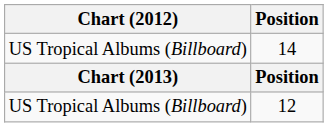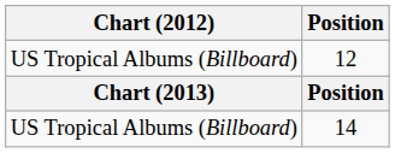 <table class="wikitable">
 <tr>
 <th>Chart (2012)</th>
 <th>Position</th>
 </tr>
 <tr>
 <td>US Tropical Albums (<em>Billboard</em>)</td>
-<td style="text-align:center;">14</td>
+<td style="text-align:center;">12</td>
 </tr>
 <tr>
 <th>Chart (2013)</th>
 <th>Position</th>
 </tr>
 <tr>
 <td>US Tropical Albums (<em>Billboard</em>)</td>
-<td style="text-align:center;">12</td>
+<td style="text-align:center;">14</td>
 </tr>
 </table>
